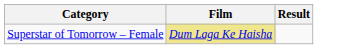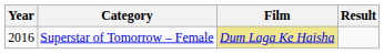 <table class="wikitable" style="font-size: 90%;">
 <tr>
+<th>Year</th>
 <th>Category</th>
 <th>Film</th>
 <th>Result</th>
 </tr>
 <tr>
+<td>2016</td>
 <td><a href='#'>Superstar of Tomorrow – Female</a></td>
 <td style="background: khaki;"><em><a href='#'>Dum Laga Ke Haisha</a></em></td>
 <td></td>
 </tr>
 </table>
